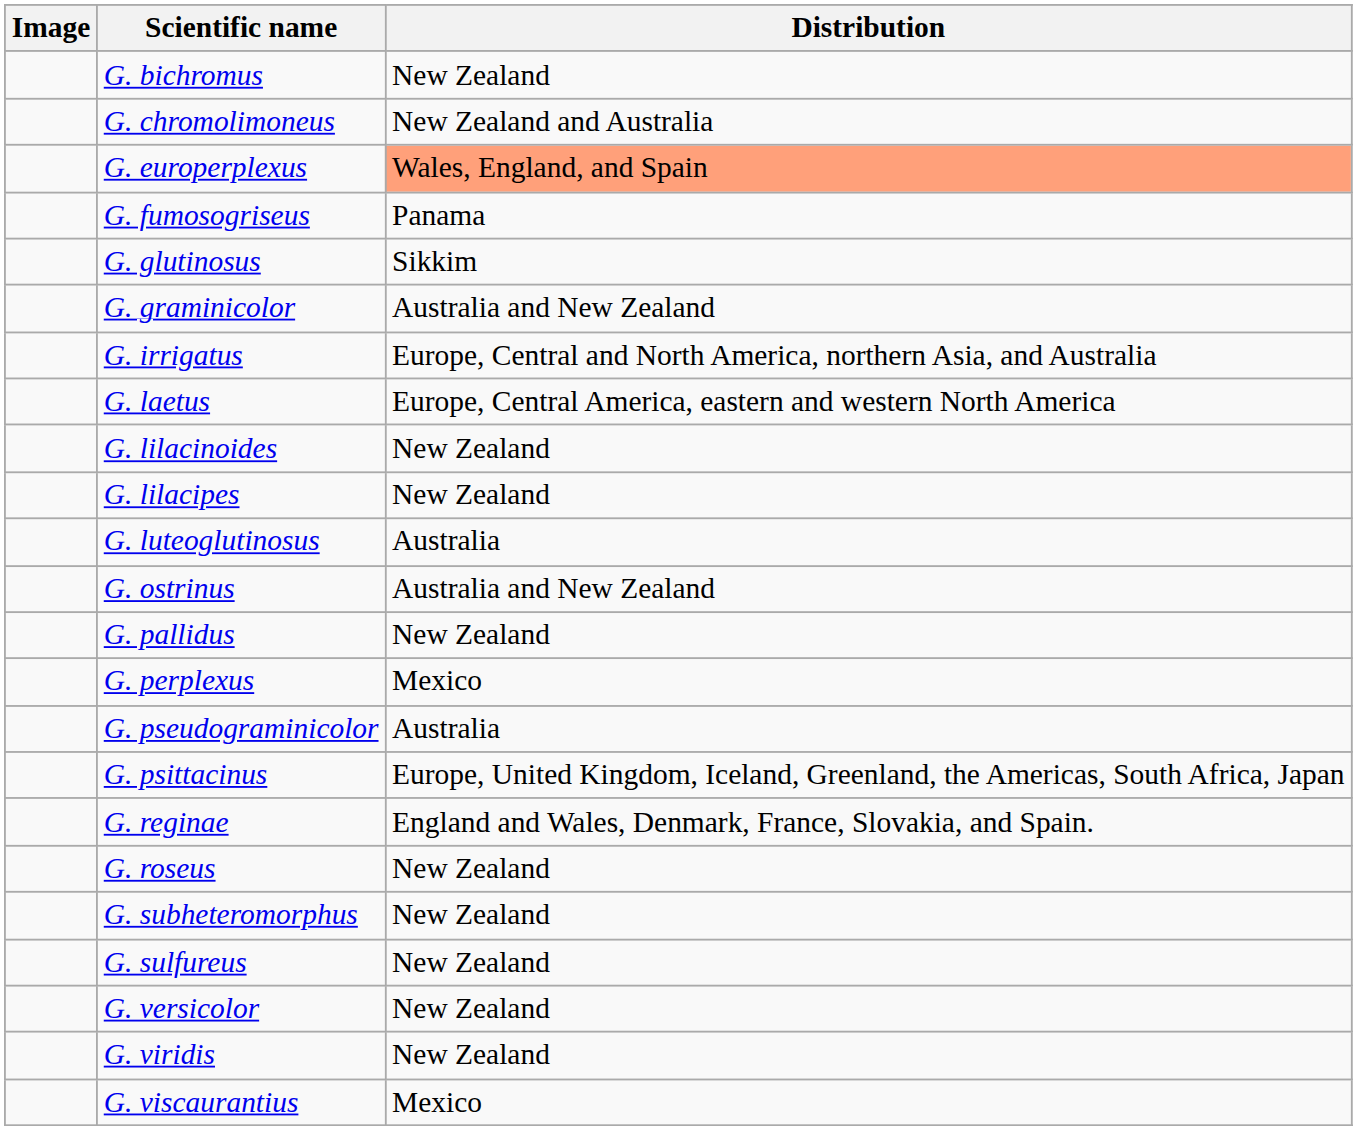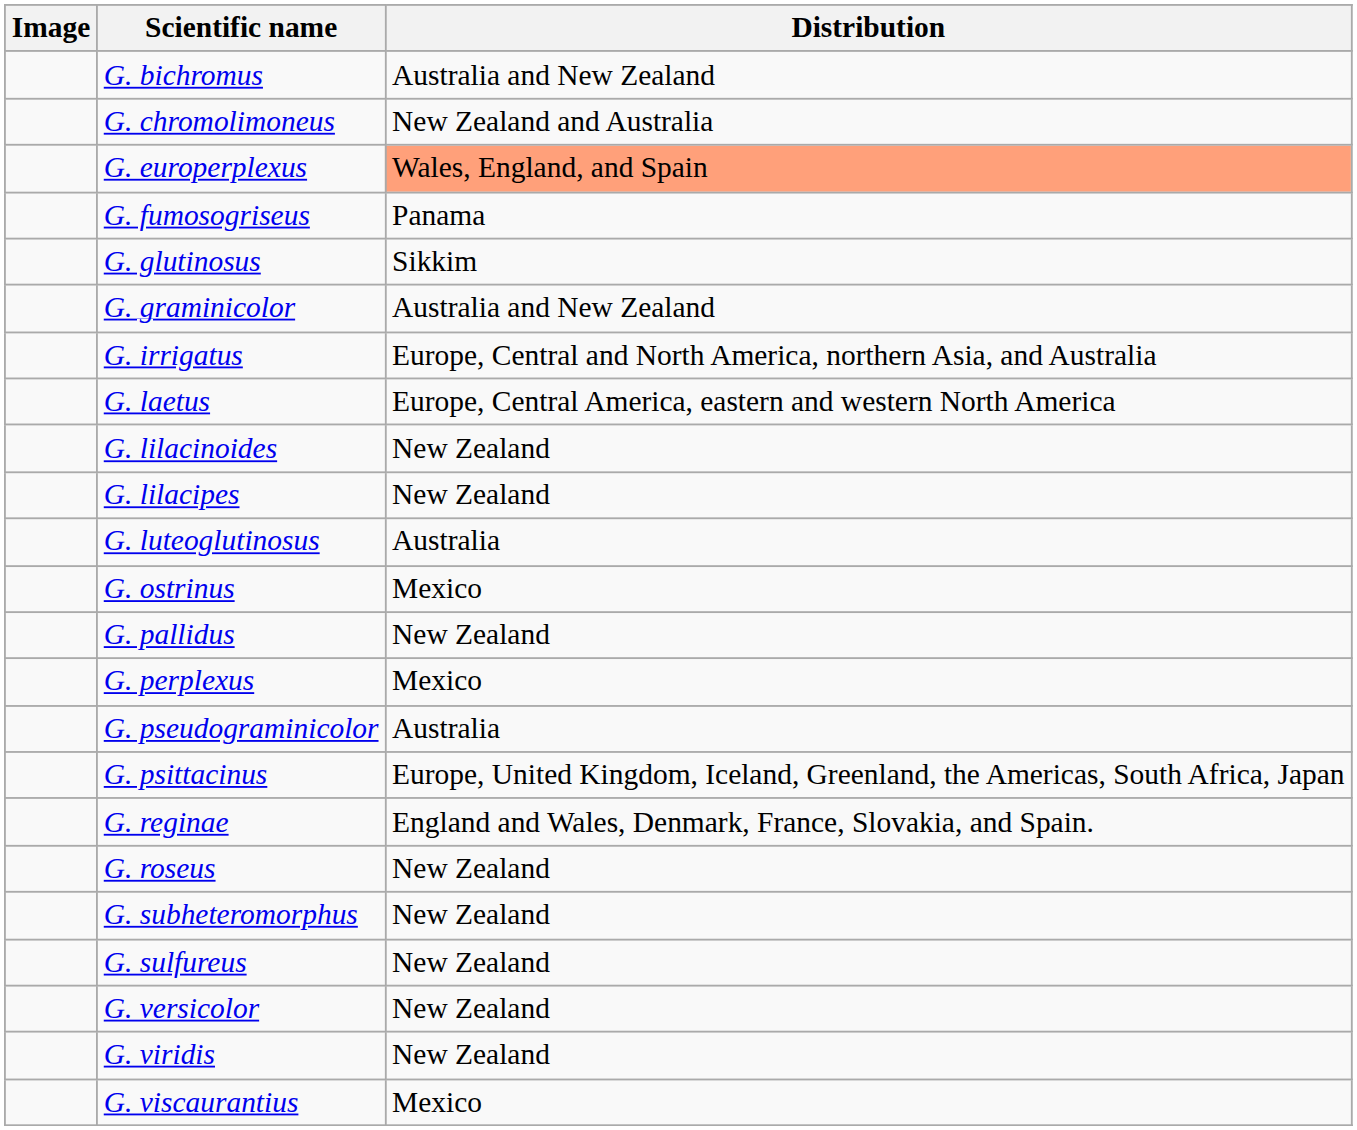 <table class="wikitable">
 <tr>
 <th>Image</th>
 <th>Scientific name</th>
 <th>Distribution</th>
 </tr>
 <tr>
 <td></td>
 <td><em><a href='#'>G. bichromus</a></em></td>
-<td>New Zealand</td>
+<td>Australia and New Zealand</td>
 </tr>
 <tr>
 <td></td>
 <td><em><a href='#'>G. chromolimoneus</a></em></td>
 <td>New Zealand and Australia</td>
 </tr>
 <tr>
 <td></td>
 <td><em><a href='#'>G. europerplexus</a></em></td>
 <td style="background: lightsalmon;">Wales, England, and Spain</td>
 </tr>
 <tr>
 <td></td>
 <td><em><a href='#'>G. fumosogriseus</a></em></td>
 <td>Panama</td>
 </tr>
 <tr>
 <td></td>
 <td><em><a href='#'>G. glutinosus</a></em></td>
 <td>Sikkim</td>
 </tr>
 <tr>
 <td></td>
 <td><em><a href='#'>G. graminicolor</a></em></td>
 <td>Australia and New Zealand</td>
 </tr>
 <tr>
 <td></td>
 <td><em><a href='#'>G. irrigatus</a></em></td>
 <td>Europe, Central and North America, northern Asia, and Australia</td>
 </tr>
 <tr>
 <td></td>
 <td><em><a href='#'>G. laetus</a></em></td>
 <td>Europe, Central America, eastern and western North America</td>
 </tr>
 <tr>
 <td></td>
 <td><em><a href='#'>G. lilacinoides</a></em></td>
 <td>New Zealand</td>
 </tr>
 <tr>
 <td></td>
 <td><em><a href='#'>G. lilacipes</a></em></td>
 <td>New Zealand</td>
 </tr>
 <tr>
 <td></td>
 <td><em><a href='#'>G. luteoglutinosus</a></em></td>
 <td>Australia</td>
 </tr>
 <tr>
 <td></td>
 <td><em><a href='#'>G. ostrinus</a></em></td>
-<td>Australia and New Zealand</td>
+<td>Mexico</td>
 </tr>
 <tr>
 <td></td>
 <td><em><a href='#'>G. pallidus</a></em></td>
 <td>New Zealand</td>
 </tr>
 <tr>
 <td></td>
 <td><em><a href='#'>G. perplexus</a></em></td>
 <td>Mexico</td>
 </tr>
 <tr>
 <td></td>
 <td><em><a href='#'>G. pseudograminicolor</a></em></td>
 <td>Australia</td>
 </tr>
 <tr>
 <td></td>
 <td><em><a href='#'>G. psittacinus</a></em></td>
 <td>Europe, United Kingdom, Iceland, Greenland, the Americas, South Africa, Japan</td>
 </tr>
 <tr>
 <td></td>
 <td><em><a href='#'>G. reginae</a></em></td>
 <td>England and Wales, Denmark, France, Slovakia, and Spain.</td>
 </tr>
 <tr>
 <td></td>
 <td><em><a href='#'>G. roseus</a></em></td>
 <td>New Zealand</td>
 </tr>
 <tr>
 <td></td>
 <td><em><a href='#'>G. subheteromorphus</a></em></td>
 <td>New Zealand</td>
 </tr>
 <tr>
 <td></td>
 <td><em><a href='#'>G. sulfureus</a></em></td>
 <td>New Zealand</td>
 </tr>
 <tr>
 <td></td>
 <td><em><a href='#'>G. versicolor</a></em></td>
 <td>New Zealand</td>
 </tr>
 <tr>
 <td></td>
 <td><em><a href='#'>G. viridis</a></em></td>
 <td>New Zealand</td>
 </tr>
 <tr>
 <td></td>
 <td><em><a href='#'>G. viscaurantius</a></em></td>
 <td>Mexico</td>
 </tr>
 <tr>
 </tr>
 </table>
